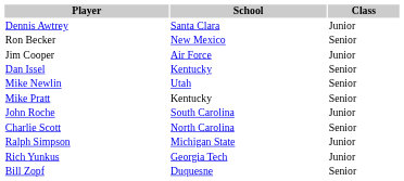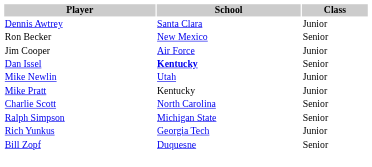 <table style="width:600px" "border:'1' 'solid' 'gray' ">
 <tr>
 <th style="background:#ccc; width:23%;">Player</th>
 <th style="background:#ccc; width:22%;">School</th>
 <th style="background:#ccc; width:10%;">Class</th>
 </tr>
 <tr>
 <td><a href='#'>Dennis Awtrey</a></td>
 <td><a href='#'>Santa Clara</a></td>
 <td>Junior</td>
 </tr>
 <tr>
 <td>Ron Becker</td>
 <td><a href='#'>New Mexico</a></td>
 <td>Senior</td>
 </tr>
 <tr>
 <td>Jim Cooper</td>
 <td><a href='#'>Air Force</a></td>
 <td>Junior</td>
 </tr>
 <tr>
 <td><a href='#'>Dan Issel</a></td>
-<td><a href='#'>Kentucky</a></td>
+<td><strong><a href='#'>Kentucky</a></strong></td>
 <td>Senior</td>
 </tr>
 <tr>
 <td><a href='#'>Mike Newlin</a></td>
 <td><a href='#'>Utah</a></td>
-<td>Senior</td>
+<td>Junior</td>
 </tr>
 <tr>
 <td><a href='#'>Mike Pratt</a></td>
 <td>Kentucky</td>
-<td>Senior</td>
-</tr>
-<tr>
-<td><a href='#'>John Roche</a></td>
-<td><a href='#'>South Carolina</a></td>
 <td>Junior</td>
 </tr>
 <tr>
 <td><a href='#'>Charlie Scott</a></td>
 <td><a href='#'>North Carolina</a></td>
 <td>Senior</td>
 </tr>
 <tr>
 <td><a href='#'>Ralph Simpson</a></td>
 <td><a href='#'>Michigan State</a></td>
-<td>Junior</td>
+<td>Senior</td>
 </tr>
 <tr>
 <td><a href='#'>Rich Yunkus</a></td>
 <td><a href='#'>Georgia Tech</a></td>
 <td>Junior</td>
 </tr>
 <tr>
 <td><a href='#'>Bill Zopf</a></td>
 <td><a href='#'>Duquesne</a></td>
 <td>Senior</td>
 </tr>
 </table>
